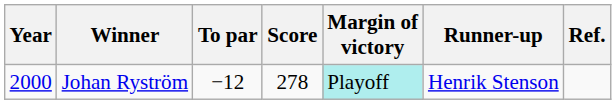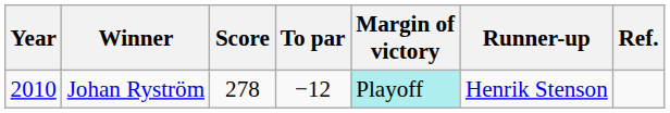 <table class="wikitable" style="font-size:95%;">
 <tr>
 <th>Year</th>
 <th>Winner</th>
+<th>Score</th>
 <th>To par</th>
-<th>Score</th>
 <th>Margin of<br>victory</th>
 <th>Runner-up</th>
 <th>Ref.</th>
 </tr>
 <tr>
-<td><a href='#'>2000</a></td>
+<td><a href='#'>2010</a></td>
 <td> <a href='#'>Johan Ryström</a></td>
+<td align=center>278</td>
 <td align=center>−12</td>
-<td align=center>278</td>
 <td style="background: paleturquoise;">Playoff</td>
 <td> <a href='#'>Henrik Stenson</a></td>
 <td></td>
 </tr>
 </table>
